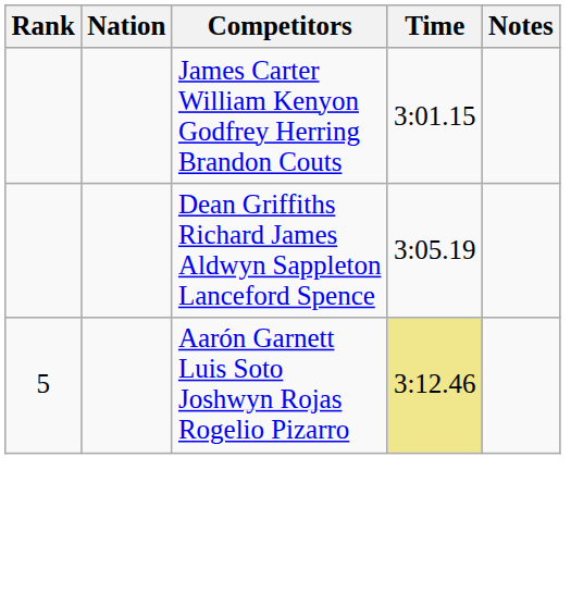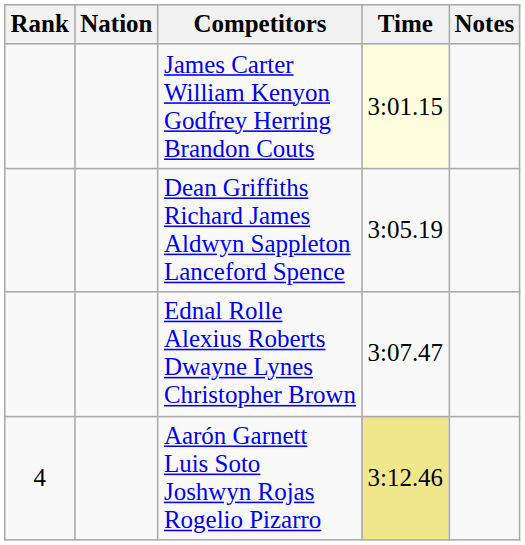 <table class="wikitable sortable" style="text-align:center">
 <tr>
 <th>Rank</th>
 <th>Nation</th>
 <th>Competitors</th>
 <th>Time</th>
 <th>Notes</th>
 </tr>
 <tr>
 <td align=center></td>
 <td align=left></td>
 <td align=left><a href='#'>James Carter</a><br><a href='#'>William Kenyon</a><br><a href='#'>Godfrey Herring</a><br><a href='#'>Brandon Couts</a></td>
-<td>3:01.15</td>
+<td style="background: lightyellow;">3:01.15</td>
 <td></td>
 </tr>
 <tr>
 <td align=center></td>
 <td align=left></td>
 <td align=left><a href='#'>Dean Griffiths</a><br><a href='#'>Richard James</a><br><a href='#'>Aldwyn Sappleton</a><br><a href='#'>Lanceford Spence</a></td>
 <td>3:05.19</td>
 <td></td>
 </tr>
 <tr>
-<td align=center>5</td>
+<td align=center></td>
+<td align=left></td>
+<td align=left><a href='#'>Ednal Rolle</a><br><a href='#'>Alexius Roberts</a><br><a href='#'>Dwayne Lynes</a><br><a href='#'>Christopher Brown</a></td>
+<td>3:07.47</td>
+<td></td>
+</tr>
+<tr>
+<td align=center>4</td>
 <td align=left></td>
 <td align=left><a href='#'>Aarón Garnett</a><br><a href='#'>Luis Soto</a><br><a href='#'>Joshwyn Rojas</a><br><a href='#'>Rogelio Pizarro</a></td>
 <td style="background: khaki;">3:12.46</td>
 <td></td>
 </tr>
 </table>
